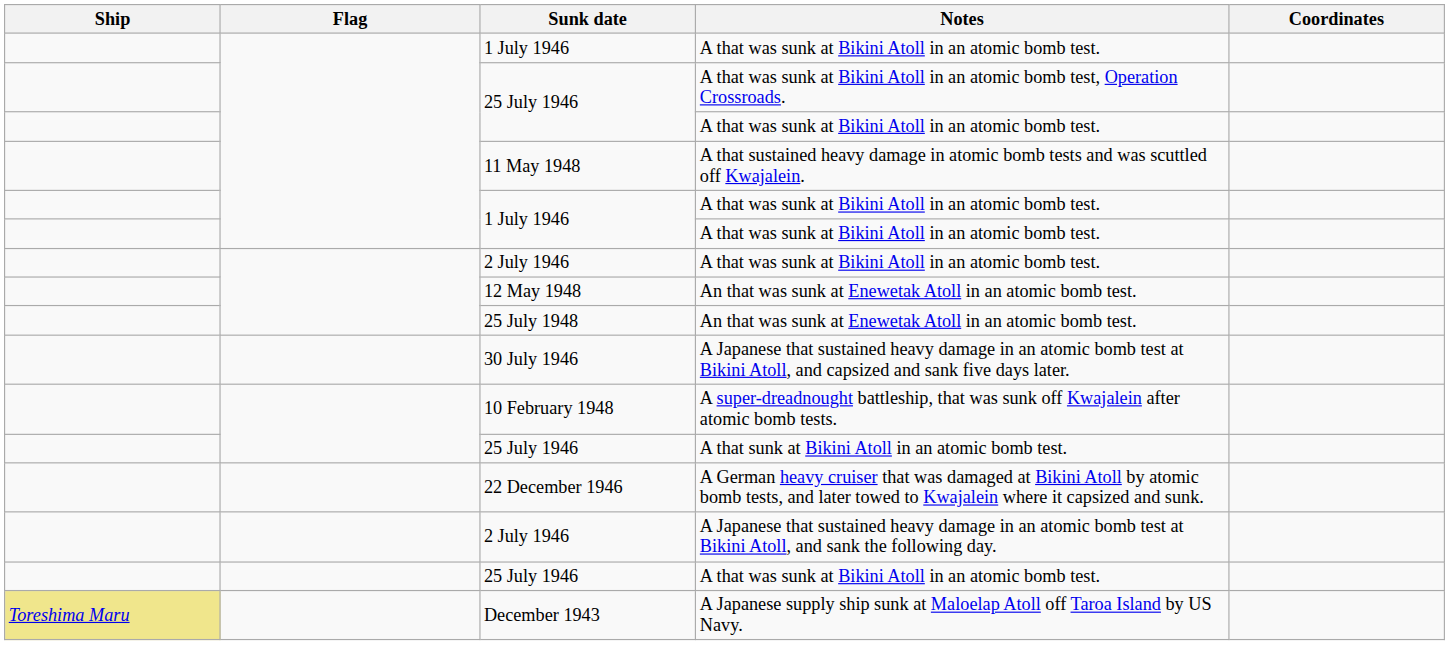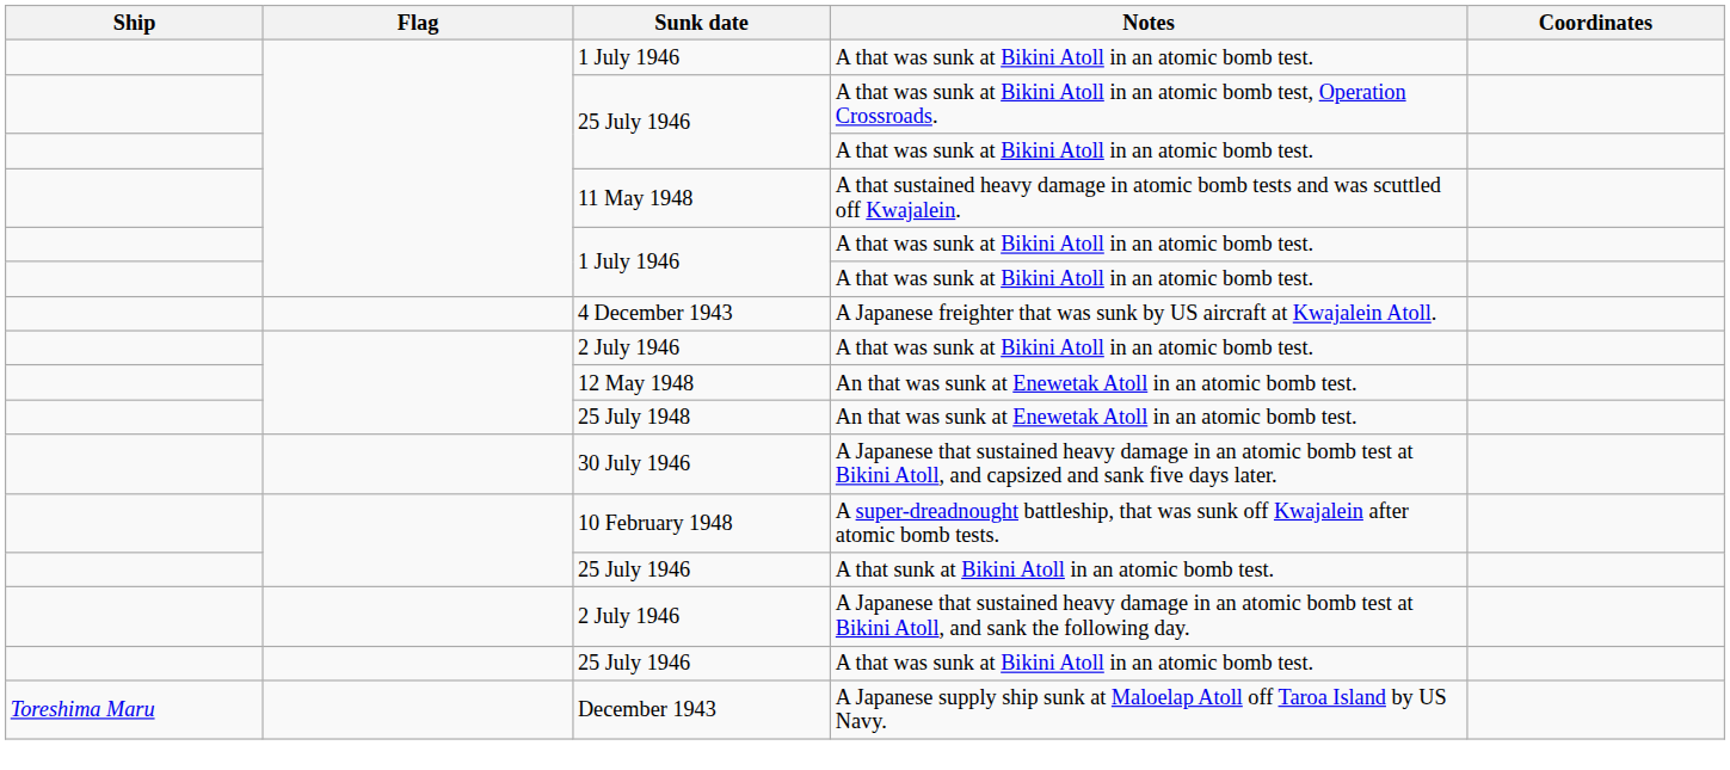 <table class="wikitable" style="width:100%" |>
 <tr>
 <th style="width:15%">Ship</th>
 <th style="width:18%">Flag</th>
 <th style="width:15%">Sunk date</th>
 <th style="width:37%">Notes</th>
 <th style="width:15%">Coordinates</th>
 </tr>
 <tr>
 <td></td>
 <td rowspan="6"></td>
 <td>1 July 1946</td>
 <td>A  that was sunk at <a href='#'>Bikini Atoll</a> in an atomic bomb test.</td>
 <td></td>
 </tr>
 <tr>
 <td></td>
 <td rowspan="2">25 July 1946</td>
 <td>A  that was sunk at <a href='#'>Bikini Atoll</a> in an atomic bomb test, <a href='#'>Operation Crossroads</a>.</td>
 <td></td>
 </tr>
 <tr>
 <td></td>
 <td>A  that was sunk at <a href='#'>Bikini Atoll</a> in an atomic bomb test.</td>
 <td></td>
 </tr>
 <tr>
 <td></td>
 <td>11 May 1948</td>
 <td>A  that sustained heavy damage in atomic bomb tests and was scuttled off <a href='#'>Kwajalein</a>.</td>
 <td></td>
 </tr>
 <tr>
 <td></td>
 <td rowspan="2">1 July 1946</td>
 <td>A  that was sunk at <a href='#'>Bikini Atoll</a> in an atomic bomb test.</td>
 <td></td>
 </tr>
 <tr>
 <td></td>
 <td>A  that was sunk at <a href='#'>Bikini Atoll</a> in an atomic bomb test.</td>
 <td></td>
 </tr>
 <tr>
 <td></td>
+<td></td>
+<td>4 December 1943</td>
+<td>A Japanese freighter that was sunk by US aircraft at <a href='#'>Kwajalein Atoll</a>.</td>
+<td></td>
+</tr>
+<tr>
+<td></td>
 <td rowspan="3"></td>
 <td>2 July 1946</td>
 <td>A  that was sunk at <a href='#'>Bikini Atoll</a> in an atomic bomb test.</td>
 <td></td>
 </tr>
 <tr>
 <td></td>
 <td>12 May 1948</td>
 <td>An  that was sunk at <a href='#'>Enewetak Atoll</a> in an atomic bomb test.</td>
 <td></td>
 </tr>
 <tr>
 <td></td>
 <td>25 July 1948</td>
 <td>An  that was sunk at <a href='#'>Enewetak Atoll</a> in an atomic bomb test.</td>
 <td></td>
 </tr>
 <tr>
 <td></td>
 <td></td>
 <td>30 July 1946</td>
 <td>A Japanese  that sustained heavy damage in an atomic bomb test at <a href='#'>Bikini Atoll</a>, and capsized and sank five days later.</td>
 <td></td>
 </tr>
 <tr>
 <td></td>
 <td rowspan="2"></td>
 <td>10 February 1948</td>
 <td>A  <a href='#'>super-dreadnought</a> battleship, that was sunk off <a href='#'>Kwajalein</a> after atomic bomb tests.</td>
 <td></td>
 </tr>
 <tr>
 <td></td>
 <td>25 July 1946</td>
 <td>A  that sunk at <a href='#'>Bikini Atoll</a> in an atomic bomb test.</td>
 <td></td>
 </tr>
 <tr>
 <td></td>
 <td></td>
-<td>22 December 1946</td>
-<td>A German  <a href='#'>heavy cruiser</a> that was damaged at <a href='#'>Bikini Atoll</a> by atomic bomb tests, and later towed to <a href='#'>Kwajalein</a> where it capsized and sunk.</td>
-<td></td>
-</tr>
-<tr>
-<td></td>
-<td></td>
 <td>2 July 1946</td>
 <td>A Japanese  that sustained heavy damage in an atomic bomb test at <a href='#'>Bikini Atoll</a>, and sank the following day.</td>
 <td></td>
 </tr>
 <tr>
 <td></td>
 <td></td>
 <td>25 July 1946</td>
 <td>A  that was sunk at <a href='#'>Bikini Atoll</a> in an atomic bomb test.</td>
 <td></td>
 </tr>
 <tr>
-<td style="background: khaki;"><em><a href='#'>Toreshima Maru</a></em></td>
+<td><em><a href='#'>Toreshima Maru</a></em></td>
 <td></td>
 <td>December 1943</td>
 <td>A Japanese supply ship sunk at <a href='#'>Maloelap Atoll</a> off <a href='#'>Taroa Island</a> by US Navy.</td>
 <td></td>
 </tr>
 </table>
